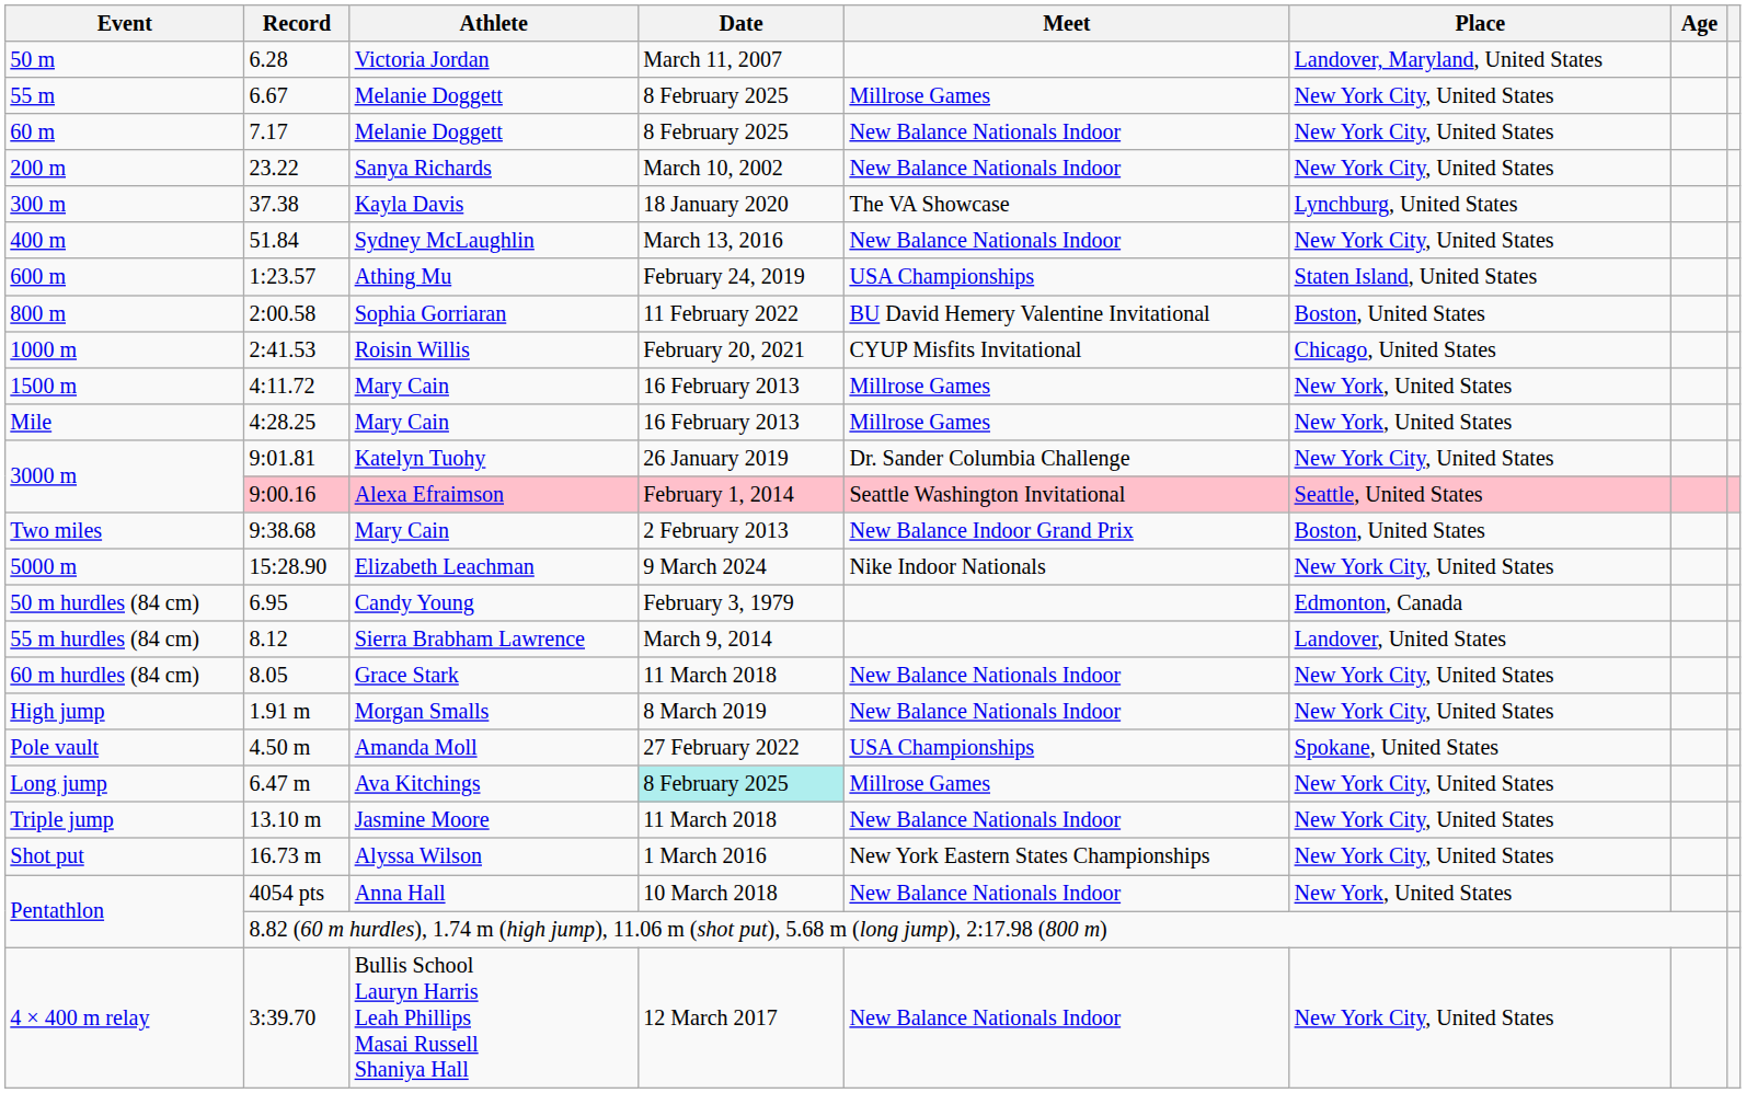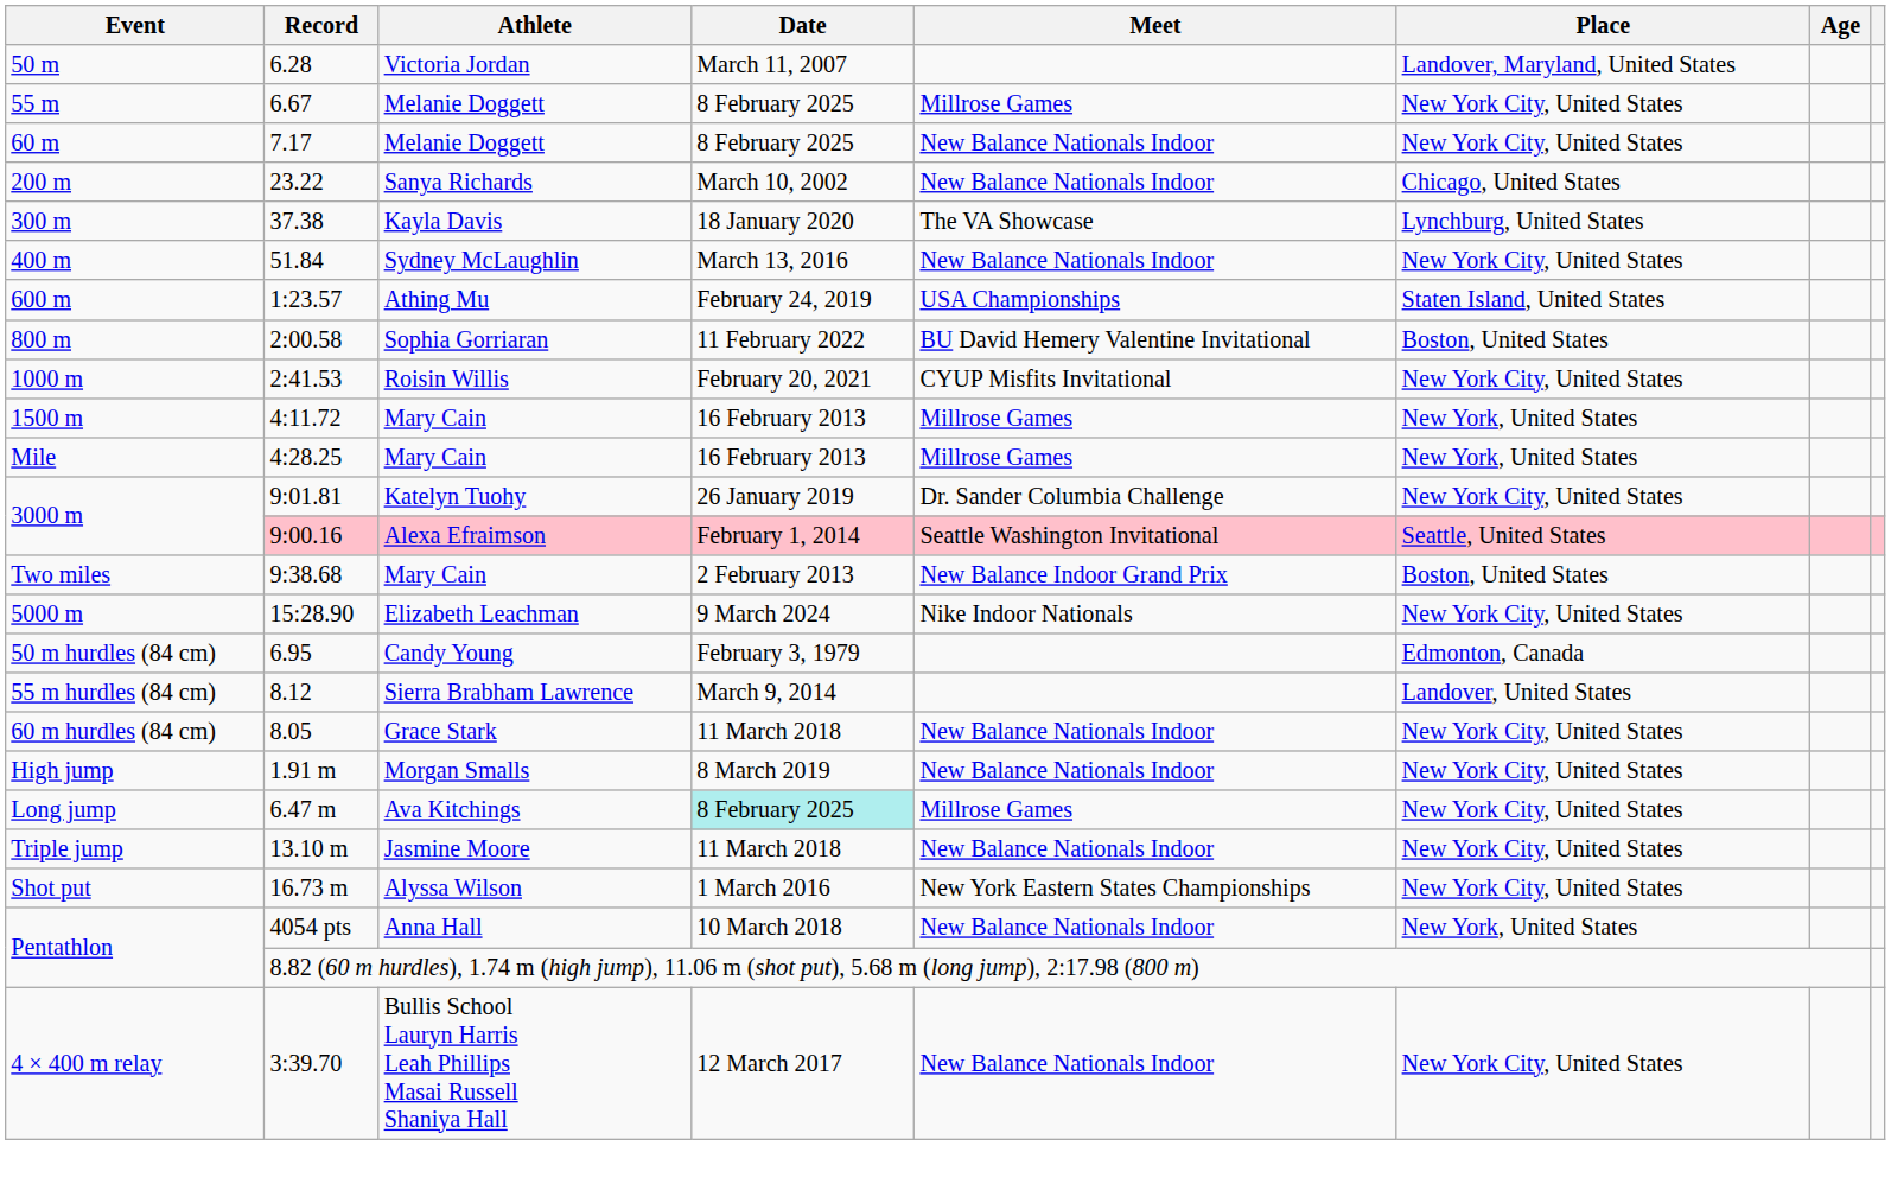 <table class=wikitable style="width: 95%; font-size: 95%;">
 <tr>
 <th>Event</th>
 <th>Record</th>
 <th>Athlete</th>
 <th>Date</th>
 <th>Meet</th>
 <th>Place</th>
 <th>Age</th>
 <th></th>
 </tr>
 <tr>
 <td><a href='#'>50 m</a></td>
 <td>6.28</td>
 <td><a href='#'>Victoria Jordan</a></td>
 <td>March 11, 2007</td>
 <td></td>
 <td><a href='#'>Landover, Maryland</a>, United States</td>
 <td></td>
 <td></td>
 </tr>
 <tr>
 <td><a href='#'>55 m</a></td>
 <td>6.67</td>
 <td><a href='#'>Melanie Doggett</a></td>
 <td>8 February 2025</td>
 <td><a href='#'>Millrose Games</a></td>
 <td><a href='#'>New York City</a>, United States</td>
 <td></td>
 <td></td>
 </tr>
 <tr>
 <td><a href='#'>60 m</a></td>
 <td>7.17</td>
 <td><a href='#'>Melanie Doggett</a></td>
 <td>8 February 2025</td>
 <td><a href='#'>New Balance Nationals Indoor</a></td>
 <td><a href='#'>New York City</a>, United States</td>
 <td></td>
 <td></td>
 </tr>
 <tr>
 <td><a href='#'>200 m</a></td>
 <td>23.22</td>
 <td><a href='#'>Sanya Richards</a></td>
 <td>March 10, 2002</td>
 <td><a href='#'>New Balance Nationals Indoor</a></td>
-<td><a href='#'>New York City</a>, United States</td>
+<td><a href='#'>Chicago</a>, United States</td>
 <td></td>
 <td></td>
 </tr>
 <tr>
 <td><a href='#'>300 m</a></td>
 <td>37.38</td>
 <td><a href='#'>Kayla Davis</a></td>
 <td>18 January 2020</td>
 <td>The VA Showcase</td>
 <td><a href='#'>Lynchburg</a>, United States</td>
 <td></td>
 <td></td>
 </tr>
 <tr>
 <td><a href='#'>400 m</a></td>
 <td>51.84</td>
 <td><a href='#'>Sydney McLaughlin</a></td>
 <td>March 13, 2016</td>
 <td><a href='#'>New Balance Nationals Indoor</a></td>
 <td><a href='#'>New York City</a>, United States</td>
 <td></td>
 <td></td>
 </tr>
 <tr>
 <td><a href='#'>600 m</a></td>
 <td>1:23.57</td>
 <td><a href='#'>Athing Mu</a></td>
 <td>February 24, 2019</td>
 <td><a href='#'>USA Championships</a></td>
 <td><a href='#'>Staten Island</a>, United States</td>
 <td></td>
 <td></td>
 </tr>
 <tr>
 <td><a href='#'>800 m</a></td>
 <td>2:00.58</td>
 <td><a href='#'>Sophia Gorriaran</a></td>
 <td>11 February 2022</td>
 <td><a href='#'>BU</a> David Hemery Valentine Invitational</td>
 <td><a href='#'>Boston</a>, United States</td>
 <td></td>
 <td></td>
 </tr>
 <tr>
 <td><a href='#'>1000 m</a></td>
 <td>2:41.53</td>
 <td><a href='#'>Roisin Willis</a></td>
 <td>February 20, 2021</td>
 <td>CYUP Misfits Invitational</td>
-<td><a href='#'>Chicago</a>, United States</td>
+<td><a href='#'>New York City</a>, United States</td>
 <td></td>
 <td></td>
 </tr>
 <tr>
 <td><a href='#'>1500 m</a></td>
 <td>4:11.72</td>
 <td><a href='#'>Mary Cain</a></td>
 <td>16 February 2013</td>
 <td><a href='#'>Millrose Games</a></td>
 <td><a href='#'>New York</a>, United States</td>
 <td></td>
 <td></td>
 </tr>
 <tr>
 <td><a href='#'>Mile</a></td>
 <td>4:28.25</td>
 <td><a href='#'>Mary Cain</a></td>
 <td>16 February 2013</td>
 <td><a href='#'>Millrose Games</a></td>
 <td><a href='#'>New York</a>, United States</td>
 <td></td>
 <td></td>
 </tr>
 <tr>
 <td rowspan=2><a href='#'>3000 m</a></td>
 <td>9:01.81</td>
 <td><a href='#'>Katelyn Tuohy</a></td>
 <td>26 January 2019</td>
 <td>Dr. Sander Columbia Challenge</td>
 <td><a href='#'>New York City</a>, United States</td>
 <td></td>
 <td></td>
 </tr>
 <tr style="background:pink">
 <td>9:00.16 </td>
 <td><a href='#'>Alexa Efraimson</a></td>
 <td>February 1, 2014</td>
 <td>Seattle Washington Invitational</td>
 <td><a href='#'>Seattle</a>, United States</td>
 <td></td>
 <td></td>
 </tr>
 <tr>
 <td><a href='#'>Two miles</a></td>
 <td>9:38.68</td>
 <td><a href='#'>Mary Cain</a></td>
 <td>2 February 2013</td>
 <td><a href='#'>New Balance Indoor Grand Prix</a></td>
 <td><a href='#'>Boston</a>, United States</td>
 <td></td>
 <td></td>
 </tr>
 <tr>
 <td><a href='#'>5000 m</a></td>
 <td>15:28.90</td>
 <td><a href='#'>Elizabeth Leachman</a></td>
 <td>9 March 2024</td>
 <td>Nike Indoor Nationals</td>
 <td><a href='#'>New York City</a>, United States</td>
 <td></td>
 <td></td>
 </tr>
 <tr>
 <td><a href='#'>50 m hurdles</a> (84 cm)</td>
 <td>6.95</td>
 <td><a href='#'>Candy Young</a></td>
 <td>February 3, 1979</td>
 <td></td>
 <td><a href='#'>Edmonton</a>, Canada</td>
 <td></td>
 <td></td>
 </tr>
 <tr>
 <td><a href='#'>55 m hurdles</a> (84 cm)</td>
 <td>8.12</td>
 <td><a href='#'>Sierra Brabham Lawrence</a></td>
 <td>March 9, 2014</td>
 <td></td>
 <td><a href='#'>Landover</a>, United States</td>
 <td></td>
 <td></td>
 </tr>
 <tr>
 <td><a href='#'>60 m hurdles</a> (84 cm)</td>
 <td>8.05</td>
 <td><a href='#'>Grace Stark</a></td>
 <td>11 March 2018</td>
 <td><a href='#'>New Balance Nationals Indoor</a></td>
 <td><a href='#'>New York City</a>, United States</td>
 <td></td>
 <td></td>
 </tr>
 <tr>
 <td><a href='#'>High jump</a></td>
 <td>1.91 m</td>
 <td><a href='#'>Morgan Smalls</a></td>
 <td>8 March 2019</td>
 <td><a href='#'>New Balance Nationals Indoor</a></td>
 <td><a href='#'>New York City</a>, United States</td>
 <td></td>
 <td></td>
 </tr>
 <tr>
-<td><a href='#'>Pole vault</a></td>
-<td>4.50 m</td>
-<td><a href='#'>Amanda Moll</a></td>
-<td>27 February 2022</td>
-<td><a href='#'>USA Championships</a></td>
-<td><a href='#'>Spokane</a>, United States</td>
-<td></td>
-<td></td>
-</tr>
-<tr>
 <td><a href='#'>Long jump</a></td>
 <td>6.47 m</td>
 <td><a href='#'>Ava Kitchings</a></td>
 <td style="background: paleturquoise;">8 February 2025</td>
 <td><a href='#'>Millrose Games</a></td>
 <td><a href='#'>New York City</a>, United States</td>
 <td></td>
 <td></td>
 </tr>
 <tr>
 <td><a href='#'>Triple jump</a></td>
 <td>13.10 m</td>
 <td><a href='#'>Jasmine Moore</a></td>
 <td>11 March 2018</td>
 <td><a href='#'>New Balance Nationals Indoor</a></td>
 <td><a href='#'>New York City</a>, United States</td>
 <td></td>
 <td></td>
 </tr>
 <tr>
 <td><a href='#'>Shot put</a></td>
 <td>16.73 m</td>
 <td><a href='#'>Alyssa Wilson</a></td>
 <td>1 March 2016</td>
 <td>New York Eastern States Championships</td>
 <td><a href='#'>New York City</a>, United States</td>
 <td></td>
 <td></td>
 </tr>
 <tr>
 <td rowspan=2><a href='#'>Pentathlon</a></td>
 <td>4054 pts</td>
 <td><a href='#'>Anna Hall</a></td>
 <td>10 March 2018</td>
 <td><a href='#'>New Balance Nationals Indoor</a></td>
 <td><a href='#'>New York</a>, United States</td>
 <td></td>
 <td></td>
 </tr>
 <tr>
 <td colspan=6>8.82 (<em>60 m hurdles</em>), 1.74 m (<em>high jump</em>), 11.06 m (<em>shot put</em>), 5.68 m (<em>long jump</em>), 2:17.98 (<em>800 m</em>)</td>
 <td></td>
 </tr>
 <tr>
 <td><a href='#'>4 × 400 m relay</a></td>
 <td>3:39.70</td>
 <td>Bullis School<br><a href='#'>Lauryn Harris</a><br><a href='#'>Leah Phillips</a><br><a href='#'>Masai Russell</a><br><a href='#'>Shaniya Hall</a></td>
 <td>12 March 2017</td>
 <td><a href='#'>New Balance Nationals Indoor</a></td>
 <td><a href='#'>New York City</a>, United States</td>
 <td><br><br><br></td>
 <td></td>
 </tr>
 </table>
